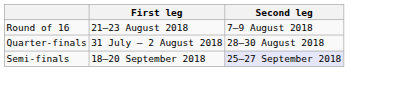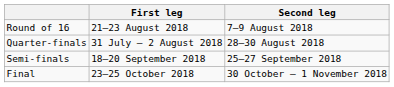 <table class="wikitable">
 <tr>
 <th></th>
 <th>First leg</th>
 <th>Second leg</th>
 </tr>
 <tr>
 <td>Round of 16</td>
 <td>21–23 August 2018</td>
 <td>7–9 August 2018</td>
 </tr>
 <tr>
 <td>Quarter-finals</td>
 <td>31 July – 2 August 2018</td>
 <td>28–30 August 2018</td>
 </tr>
 <tr>
 <td>Semi-finals</td>
 <td>18–20 September 2018</td>
-<td style="background: lavender;">25–27 September 2018</td>
+<td>25–27 September 2018</td>
+</tr>
+<tr>
+<td>Final</td>
+<td>23–25 October 2018</td>
+<td>30 October – 1 November 2018</td>
 </tr>
 </table>
